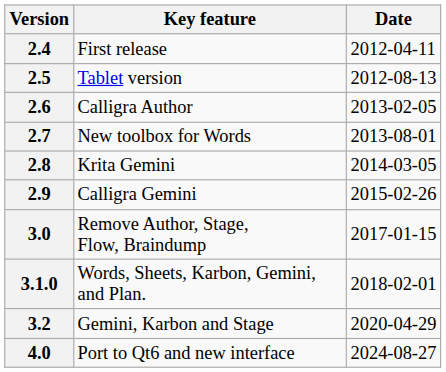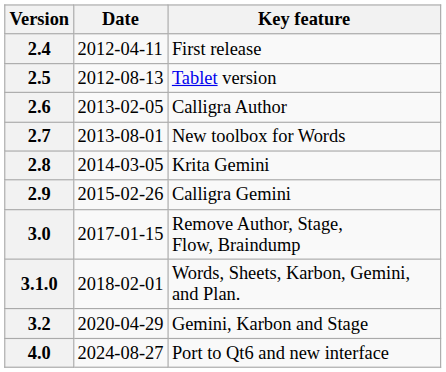 <table - class="wikitable floatright" style="float:right">
 <tr style="background:#efefef;">
 <th>Version</th>
+<th>Date</th>
 <th scope="col" style="width: 230px;">Key feature</th>
-<th>Date</th>
 </tr>
 <tr>
 <th>2.4</th>
+<td>2012-04-11</td>
 <td>First release</td>
-<td>2012-04-11</td>
 </tr>
 <tr>
 <th>2.5</th>
+<td>2012-08-13</td>
 <td><a href='#'>Tablet</a> version</td>
-<td>2012-08-13</td>
 </tr>
 <tr>
 <th>2.6</th>
+<td>2013-02-05</td>
 <td>Calligra Author</td>
-<td>2013-02-05</td>
 </tr>
 <tr>
 <th>2.7</th>
+<td>2013-08-01</td>
 <td>New toolbox for Words</td>
-<td>2013-08-01</td>
 </tr>
 <tr>
 <th>2.8</th>
+<td>2014-03-05</td>
 <td>Krita Gemini</td>
-<td>2014-03-05</td>
 </tr>
 <tr>
 <th>2.9</th>
+<td>2015-02-26</td>
 <td>Calligra Gemini</td>
-<td>2015-02-26</td>
 </tr>
 <tr>
 <th>3.0</th>
+<td>2017-01-15</td>
 <td>Remove Author, Stage,<br>Flow, Braindump</td>
-<td>2017-01-15</td>
 </tr>
 <tr>
 <th>3.1.0</th>
+<td>2018-02-01</td>
 <td>Words, Sheets, Karbon, Gemini, and Plan.</td>
-<td>2018-02-01</td>
 </tr>
 <tr>
 <th>3.2</th>
+<td>2020-04-29</td>
 <td>Gemini, Karbon and Stage</td>
-<td>2020-04-29</td>
 </tr>
 <tr>
 <th>4.0</th>
+<td>2024-08-27</td>
 <td>Port to Qt6 and new interface</td>
-<td>2024-08-27</td>
 </tr>
 </table>
